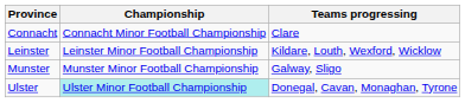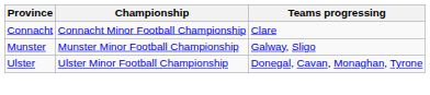 <table class=wikitable>
 <tr>
 <th>Province</th>
 <th>Championship</th>
 <th>Teams progressing</th>
 </tr>
 <tr>
 <td><a href='#'>Connacht</a></td>
 <td><a href='#'>Connacht Minor Football Championship</a></td>
 <td><a href='#'>Clare</a></td>
 </tr>
 <tr>
-<td><a href='#'>Leinster</a></td>
-<td><a href='#'>Leinster Minor Football Championship</a></td>
-<td><a href='#'>Kildare</a>, <a href='#'>Louth</a>, <a href='#'>Wexford</a>, <a href='#'>Wicklow</a></td>
-</tr>
-<tr>
 <td><a href='#'>Munster</a></td>
 <td><a href='#'>Munster Minor Football Championship</a></td>
 <td><a href='#'>Galway</a>, <a href='#'>Sligo</a></td>
 </tr>
 <tr>
 <td><a href='#'>Ulster</a></td>
-<td style="background: paleturquoise;"><a href='#'>Ulster Minor Football Championship</a></td>
+<td><a href='#'>Ulster Minor Football Championship</a></td>
 <td><a href='#'>Donegal</a>, <a href='#'>Cavan</a>, <a href='#'>Monaghan</a>, <a href='#'>Tyrone</a></td>
 </tr>
 </table>
